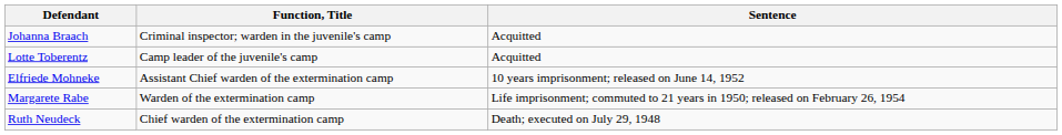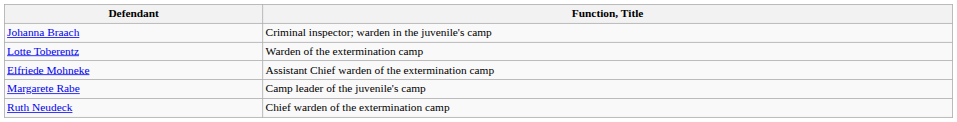 <table class="wikitable" width="95%" style="font-size: 90%; border-spacing:10px 0px;">
 <tr>
 <th align="left">Defendant</th>
 <th align="left">Function, Title</th>
-<th align="left">Sentence</th>
 </tr>
 <tr>
 <td><a href='#'>Johanna Braach</a></td>
 <td>Criminal inspector; warden in the juvenile's camp</td>
-<td>Acquitted</td>
 </tr>
 <tr>
 <td><a href='#'>Lotte Toberentz</a></td>
-<td>Camp leader of the juvenile's camp</td>
-<td>Acquitted</td>
+<td>Warden of the extermination camp</td>
 </tr>
 <tr>
 <td><a href='#'>Elfriede Mohneke</a></td>
 <td>Assistant Chief warden of the extermination camp</td>
-<td>10 years imprisonment; released on June 14, 1952</td>
 </tr>
 <tr>
 <td><a href='#'>Margarete Rabe</a></td>
-<td>Warden of the extermination camp</td>
-<td>Life imprisonment; commuted to 21 years in 1950; released on February 26, 1954</td>
+<td>Camp leader of the juvenile's camp</td>
 </tr>
 <tr>
 <td><a href='#'>Ruth Neudeck</a></td>
 <td>Chief warden of the extermination camp</td>
-<td>Death; executed on July 29, 1948</td>
 </tr>
 </table>
